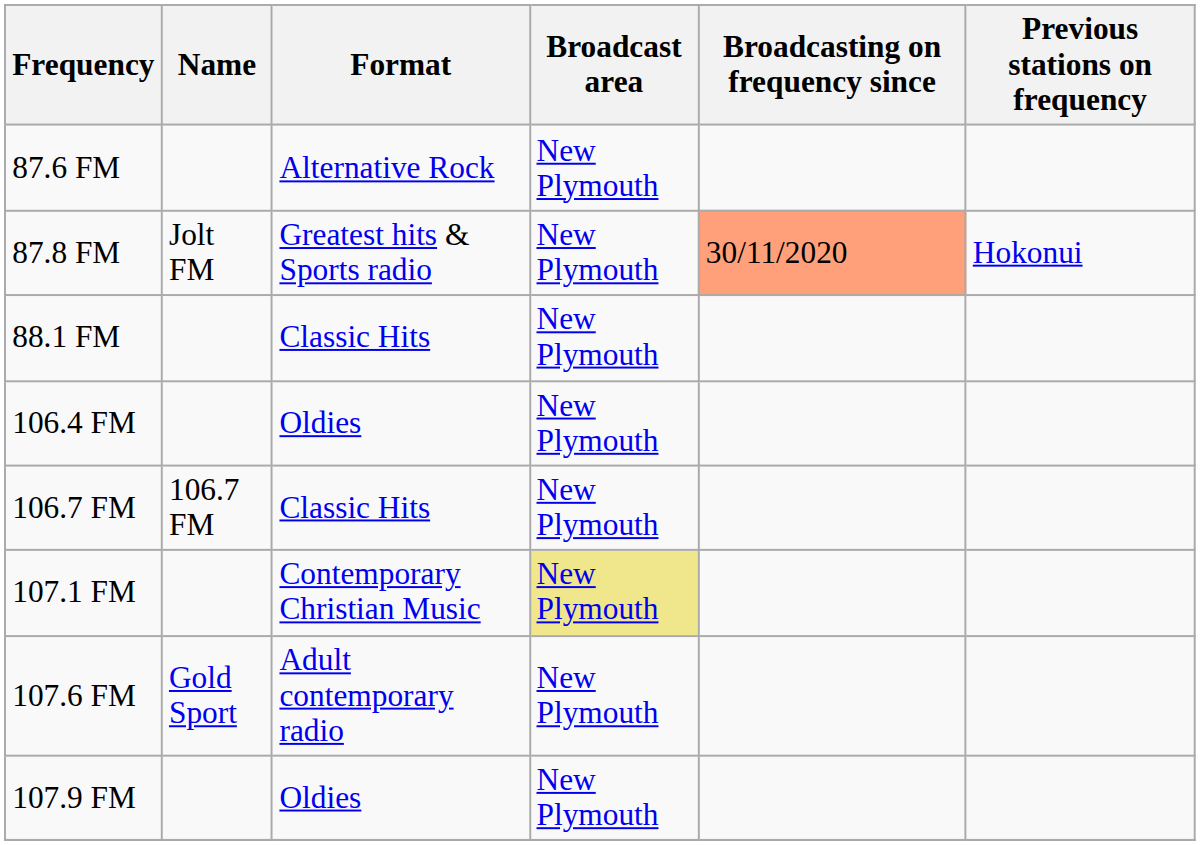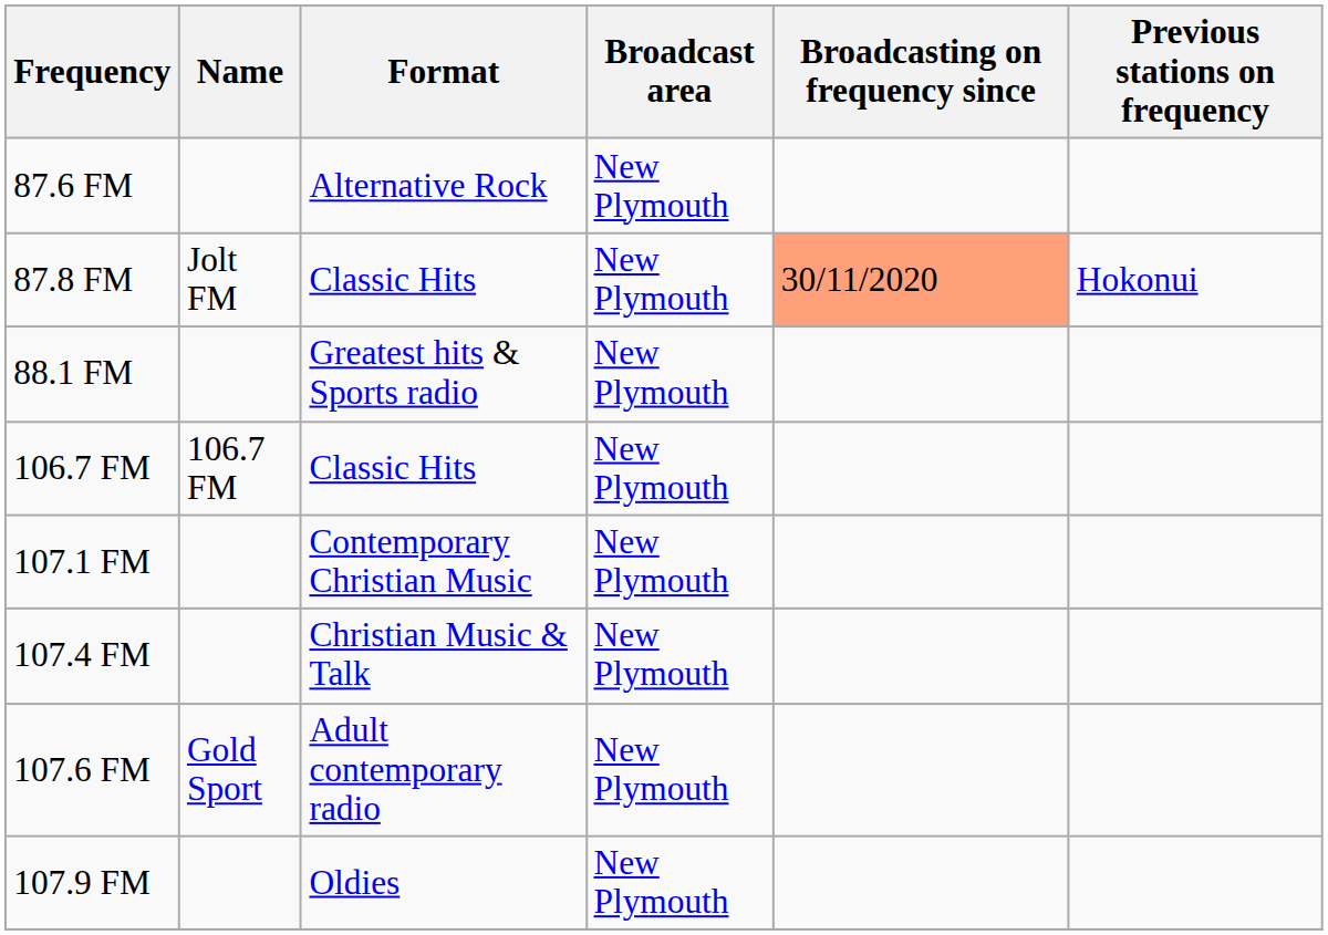 <table class="wikitable sortable">
 <tr>
 <th scope="col">Frequency</th>
 <th scope="col">Name</th>
 <th scope="col">Format</th>
 <th scope="col">Broadcast area</th>
 <th scope="col">Broadcasting on frequency since</th>
 <th scope="col" class="unsortable">Previous stations on frequency</th>
 </tr>
 <tr>
 <td>87.6 FM</td>
 <td></td>
 <td><a href='#'>Alternative Rock</a></td>
 <td><a href='#'>New Plymouth</a></td>
 <td></td>
 <td></td>
 </tr>
 <tr>
 <td>87.8 FM</td>
 <td>Jolt FM</td>
-<td><a href='#'>Greatest hits</a> & <a href='#'>Sports radio</a></td>
+<td><a href='#'>Classic Hits</a></td>
 <td><a href='#'>New Plymouth</a></td>
 <td style="background: lightsalmon;">30/11/2020</td>
 <td><a href='#'>Hokonui</a></td>
 </tr>
 <tr>
 <td>88.1 FM</td>
 <td></td>
-<td><a href='#'>Classic Hits</a></td>
-<td><a href='#'>New Plymouth</a></td>
-<td></td>
-<td></td>
-</tr>
-<tr>
-<td>106.4 FM</td>
-<td></td>
-<td><a href='#'>Oldies</a></td>
+<td><a href='#'>Greatest hits</a> & <a href='#'>Sports radio</a></td>
 <td><a href='#'>New Plymouth</a></td>
 <td></td>
 <td></td>
 </tr>
 <tr>
 <td>106.7 FM</td>
 <td>106.7 FM</td>
 <td><a href='#'>Classic Hits</a></td>
 <td><a href='#'>New Plymouth</a></td>
 <td></td>
 <td></td>
 </tr>
 <tr>
 <td>107.1 FM</td>
 <td></td>
 <td><a href='#'>Contemporary Christian Music</a></td>
-<td style="background: khaki;"><a href='#'>New Plymouth</a></td>
+<td><a href='#'>New Plymouth</a></td>
+<td></td>
+<td></td>
+</tr>
+<tr>
+<td>107.4 FM</td>
+<td></td>
+<td><a href='#'>Christian Music & Talk</a></td>
+<td><a href='#'>New Plymouth</a></td>
 <td></td>
 <td></td>
 </tr>
 <tr>
 <td>107.6 FM</td>
 <td><a href='#'>Gold Sport</a></td>
 <td><a href='#'>Adult contemporary radio</a></td>
 <td><a href='#'>New Plymouth</a></td>
 <td></td>
 <td></td>
 </tr>
 <tr>
 <td>107.9 FM</td>
 <td></td>
 <td><a href='#'>Oldies</a></td>
 <td><a href='#'>New Plymouth</a></td>
 <td></td>
 <td></td>
 </tr>
 <tr>
 </tr>
 </table>
